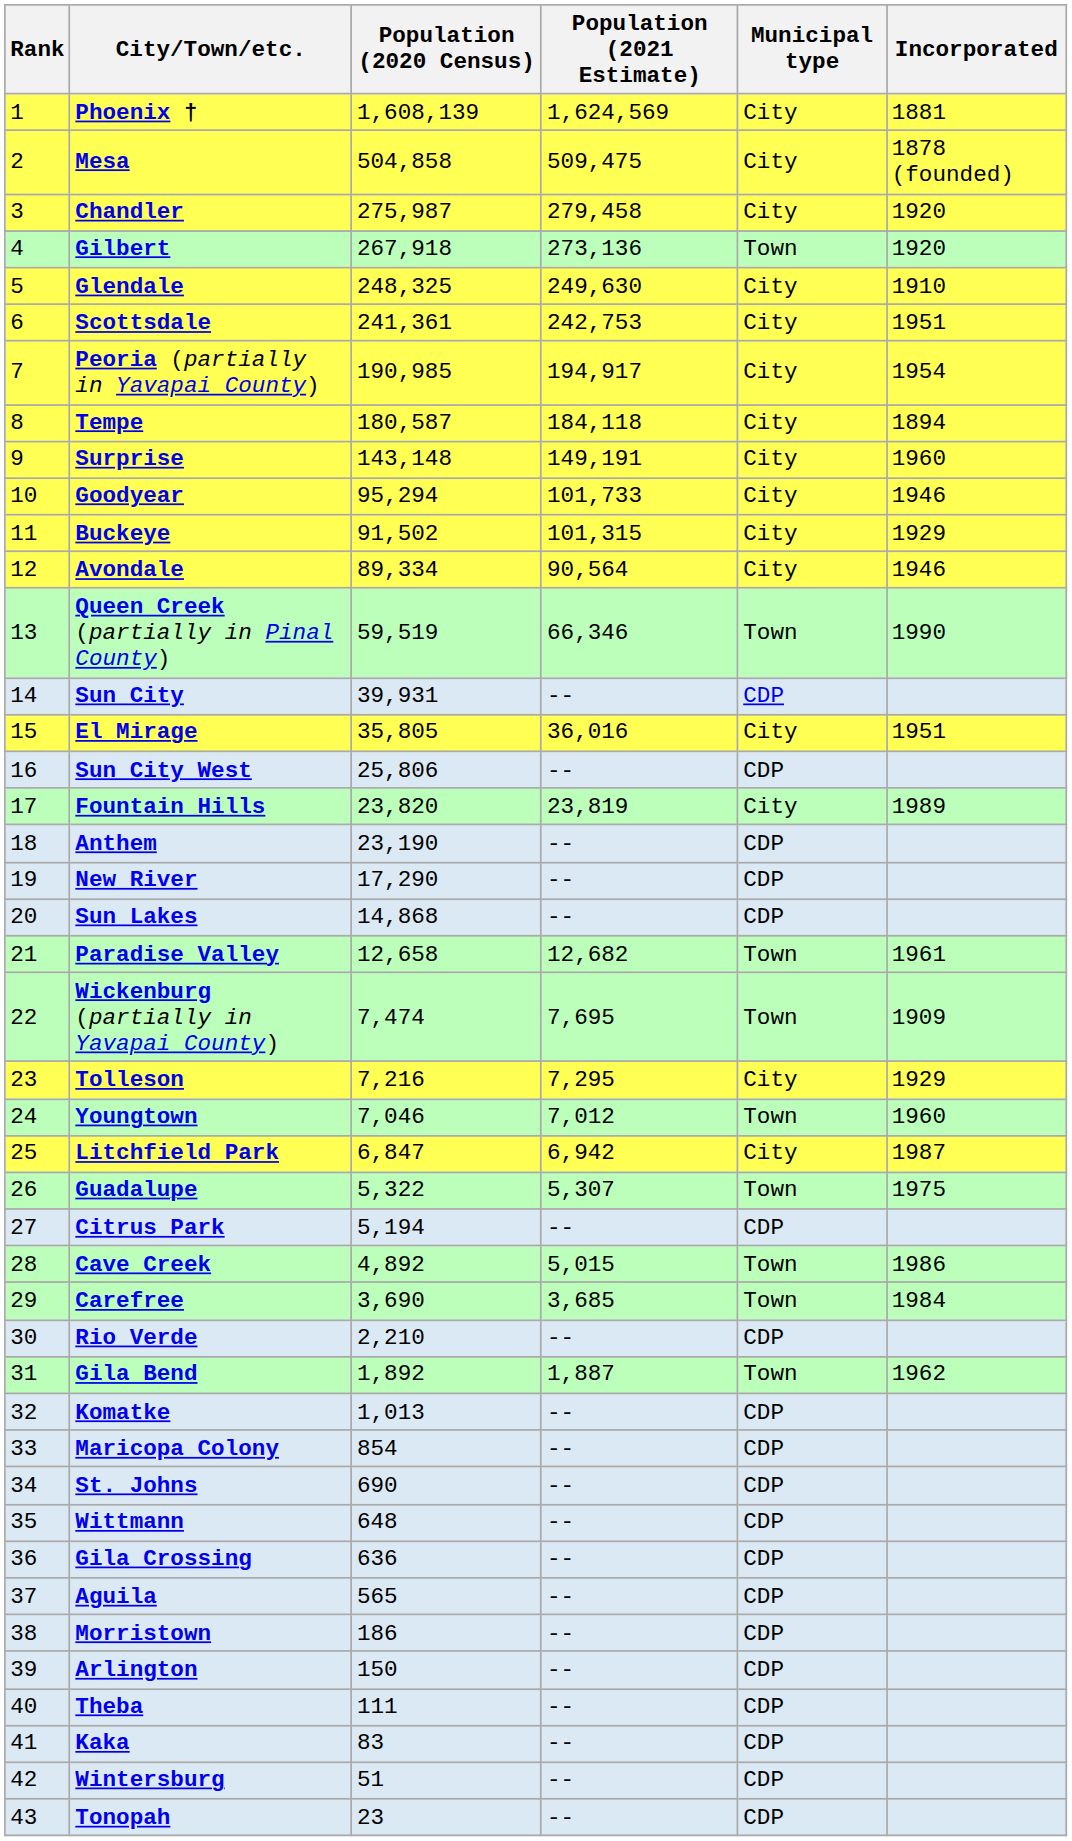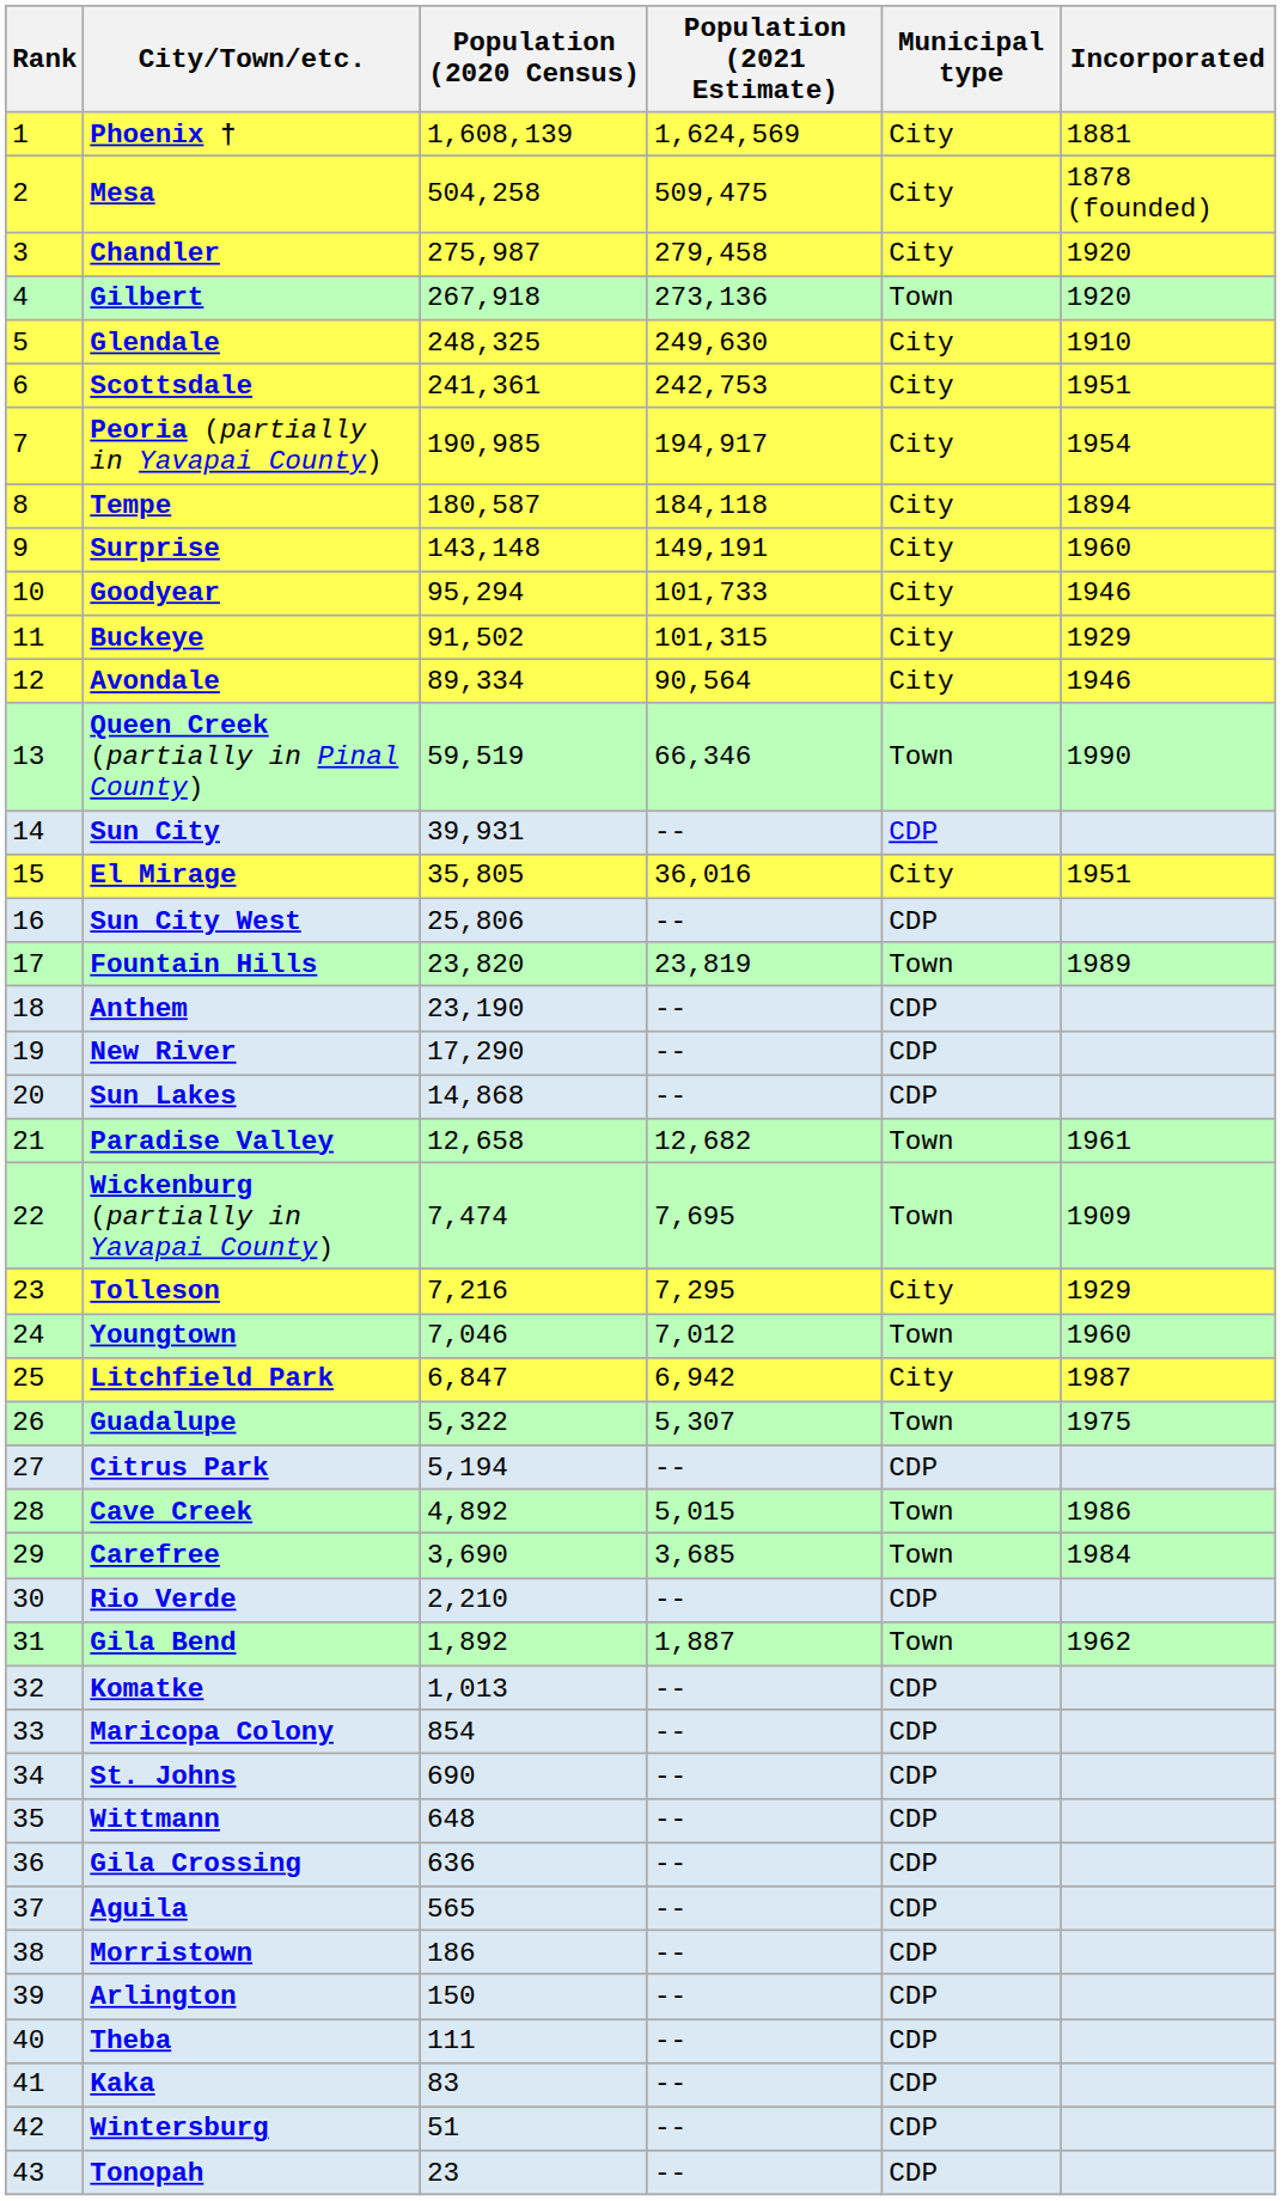 <table class="wikitable sortable">
 <tr>
 <th>Rank</th>
 <th>City/Town/etc.</th>
 <th>Population (2020 Census)</th>
 <th>Population (2021 Estimate)</th>
 <th>Municipal type</th>
 <th>Incorporated</th>
 </tr>
 <tr style="background:#ffff54;">
 <td>1</td>
 <td><strong><a href='#'>Phoenix</a> †</strong></td>
 <td>1,608,139</td>
 <td>1,624,569</td>
 <td>City</td>
 <td>1881</td>
 </tr>
 <tr style="background:#ffff54;">
 <td>2</td>
 <td><strong><a href='#'>Mesa</a></strong></td>
-<td>504,858</td>
+<td>504,258</td>
 <td>509,475</td>
 <td>City</td>
 <td>1878 (founded)</td>
 </tr>
 <tr style="background:#ffff54;">
 <td>3</td>
 <td><strong><a href='#'>Chandler</a></strong></td>
 <td>275,987</td>
 <td>279,458</td>
 <td>City</td>
 <td>1920</td>
 </tr>
 <tr style="background:#bfb;">
 <td>4</td>
 <td><strong><a href='#'>Gilbert</a></strong></td>
 <td>267,918</td>
 <td>273,136</td>
 <td>Town</td>
 <td>1920</td>
 </tr>
 <tr style="background:#ffff54;">
 <td>5</td>
 <td><strong><a href='#'>Glendale</a></strong></td>
 <td>248,325</td>
 <td>249,630</td>
 <td>City</td>
 <td>1910</td>
 </tr>
 <tr style="background:#ffff54;">
 <td>6</td>
 <td><strong><a href='#'>Scottsdale</a></strong></td>
 <td>241,361</td>
 <td>242,753</td>
 <td>City</td>
 <td>1951</td>
 </tr>
 <tr style="background:#ffff54;">
 <td>7</td>
 <td><strong><a href='#'>Peoria</a></strong> (<em>partially in <a href='#'>Yavapai County</a></em>)</td>
 <td>190,985</td>
 <td>194,917</td>
 <td>City</td>
 <td>1954</td>
 </tr>
 <tr style="background:#ffff54;">
 <td>8</td>
 <td><strong><a href='#'>Tempe</a></strong></td>
 <td>180,587</td>
 <td>184,118</td>
 <td>City</td>
 <td>1894</td>
 </tr>
 <tr style="background:#ffff54;">
 <td>9</td>
 <td><strong><a href='#'>Surprise</a></strong></td>
 <td>143,148</td>
 <td>149,191</td>
 <td>City</td>
 <td>1960</td>
 </tr>
 <tr style="background:#ffff54;">
 <td>10</td>
 <td><strong><a href='#'>Goodyear</a></strong></td>
 <td>95,294</td>
 <td>101,733</td>
 <td>City</td>
 <td>1946</td>
 </tr>
 <tr style="background:#ffff54;">
 <td>11</td>
 <td><strong><a href='#'>Buckeye</a></strong></td>
 <td>91,502</td>
 <td>101,315</td>
 <td>City</td>
 <td>1929</td>
 </tr>
 <tr style="background:#ffff54;">
 <td>12</td>
 <td><strong><a href='#'>Avondale</a></strong></td>
 <td>89,334</td>
 <td>90,564</td>
 <td>City</td>
 <td>1946</td>
 </tr>
 <tr style="background:#bfb;">
 <td>13</td>
 <td><strong><a href='#'>Queen Creek</a></strong> (<em>partially in <a href='#'>Pinal County</a></em>)</td>
 <td>59,519</td>
 <td>66,346</td>
 <td>Town</td>
 <td>1990</td>
 </tr>
 <tr style="background:#dbe9f4;">
 <td>14</td>
 <td><strong><a href='#'>Sun City</a></strong></td>
 <td>39,931</td>
 <td>--</td>
 <td><a href='#'>CDP</a></td>
 <td></td>
 </tr>
 <tr style="background:#ffff54;">
 <td>15</td>
 <td><strong><a href='#'>El Mirage</a></strong></td>
 <td>35,805</td>
 <td>36,016</td>
 <td>City</td>
 <td>1951</td>
 </tr>
 <tr style="background:#dbe9f4;">
 <td>16</td>
 <td><strong><a href='#'>Sun City West</a></strong></td>
 <td>25,806</td>
 <td>--</td>
 <td>CDP</td>
 <td></td>
 </tr>
 <tr style="background:#bfb;">
 <td>17</td>
 <td><strong><a href='#'>Fountain Hills</a></strong></td>
 <td>23,820</td>
 <td>23,819</td>
-<td>City</td>
+<td>Town</td>
 <td>1989</td>
 </tr>
 <tr style="background:#dbe9f4;">
 <td>18</td>
 <td><strong><a href='#'>Anthem</a></strong></td>
 <td>23,190</td>
 <td>--</td>
 <td>CDP</td>
 <td></td>
 </tr>
 <tr style="background:#dbe9f4;">
 <td>19</td>
 <td><strong><a href='#'>New River</a></strong></td>
 <td>17,290</td>
 <td>--</td>
 <td>CDP</td>
 <td></td>
 </tr>
 <tr style="background:#dbe9f4;">
 <td>20</td>
 <td><strong><a href='#'>Sun Lakes</a></strong></td>
 <td>14,868</td>
 <td>--</td>
 <td>CDP</td>
 <td></td>
 </tr>
 <tr style="background:#bfb;">
 <td>21</td>
 <td><strong><a href='#'>Paradise Valley</a></strong></td>
 <td>12,658</td>
 <td>12,682</td>
 <td>Town</td>
 <td>1961</td>
 </tr>
 <tr style="background:#bfb;">
 <td>22</td>
 <td><strong><a href='#'>Wickenburg</a></strong> (<em>partially in <a href='#'>Yavapai County</a></em>)</td>
 <td>7,474</td>
 <td>7,695</td>
 <td>Town</td>
 <td>1909</td>
 </tr>
 <tr style="background:#ffff54;">
 <td>23</td>
 <td><strong><a href='#'>Tolleson</a></strong></td>
 <td>7,216</td>
 <td>7,295</td>
 <td>City</td>
 <td>1929</td>
 </tr>
 <tr style="background:#bfb;">
 <td>24</td>
 <td><strong><a href='#'>Youngtown</a></strong></td>
 <td>7,046</td>
 <td>7,012</td>
 <td>Town</td>
 <td>1960</td>
 </tr>
 <tr style="background:#ffff54;">
 <td>25</td>
 <td><strong><a href='#'>Litchfield Park</a></strong></td>
 <td>6,847</td>
 <td>6,942</td>
 <td>City</td>
 <td>1987</td>
 </tr>
 <tr style="background:#bfb;">
 <td>26</td>
 <td><strong><a href='#'>Guadalupe</a></strong></td>
 <td>5,322</td>
 <td>5,307</td>
 <td>Town</td>
 <td>1975</td>
 </tr>
 <tr style="background:#dbe9f4;">
 <td>27</td>
 <td><strong><a href='#'>Citrus Park</a></strong></td>
 <td>5,194</td>
 <td>--</td>
 <td>CDP</td>
 <td></td>
 </tr>
 <tr style="background:#bfb;">
 <td>28</td>
 <td><strong><a href='#'>Cave Creek</a></strong></td>
 <td>4,892</td>
 <td>5,015</td>
 <td>Town</td>
 <td>1986</td>
 </tr>
 <tr style="background:#bfb;">
 <td>29</td>
 <td><strong><a href='#'>Carefree</a></strong></td>
 <td>3,690</td>
 <td>3,685</td>
 <td>Town</td>
 <td>1984</td>
 </tr>
 <tr style="background:#dbe9f4;">
 <td>30</td>
 <td><strong><a href='#'>Rio Verde</a></strong></td>
 <td>2,210</td>
 <td>--</td>
 <td>CDP</td>
 <td></td>
 </tr>
 <tr style="background:#bfb;">
 <td>31</td>
 <td><strong><a href='#'>Gila Bend</a></strong></td>
 <td>1,892</td>
 <td>1,887</td>
 <td>Town</td>
 <td>1962</td>
 </tr>
 <tr style="background:#dbe9f4;">
 <td>32</td>
 <td><strong><a href='#'>Komatke</a></strong></td>
 <td>1,013</td>
 <td>--</td>
 <td>CDP</td>
 <td></td>
 </tr>
 <tr style="background:#dbe9f4;">
 <td>33</td>
 <td><strong><a href='#'>Maricopa Colony</a></strong></td>
 <td>854</td>
 <td>--</td>
 <td>CDP</td>
 <td></td>
 </tr>
 <tr style="background:#dbe9f4;">
 <td>34</td>
 <td><strong><a href='#'>St. Johns</a></strong></td>
 <td>690</td>
 <td>--</td>
 <td>CDP</td>
 <td></td>
 </tr>
 <tr style="background:#dbe9f4;">
 <td>35</td>
 <td><strong><a href='#'>Wittmann</a></strong></td>
 <td>648</td>
 <td>--</td>
 <td>CDP</td>
 <td></td>
 </tr>
 <tr style="background:#dbe9f4;">
 <td>36</td>
 <td><strong><a href='#'>Gila Crossing</a></strong></td>
 <td>636</td>
 <td>--</td>
 <td>CDP</td>
 <td></td>
 </tr>
 <tr style="background:#dbe9f4;">
 <td>37</td>
 <td><strong><a href='#'>Aguila</a></strong></td>
 <td>565</td>
 <td>--</td>
 <td>CDP</td>
 <td></td>
 </tr>
 <tr style="background:#dbe9f4;">
 <td>38</td>
 <td><strong><a href='#'>Morristown</a></strong></td>
 <td>186</td>
 <td>--</td>
 <td>CDP</td>
 <td></td>
 </tr>
 <tr style="background:#dbe9f4;">
 <td>39</td>
 <td><strong><a href='#'>Arlington</a></strong></td>
 <td>150</td>
 <td>--</td>
 <td>CDP</td>
 <td></td>
 </tr>
 <tr style="background:#dbe9f4;">
 <td>40</td>
 <td><strong><a href='#'>Theba</a></strong></td>
 <td>111</td>
 <td>--</td>
 <td>CDP</td>
 <td></td>
 </tr>
 <tr style="background:#dbe9f4;">
 <td>41</td>
 <td><strong><a href='#'>Kaka</a></strong></td>
 <td>83</td>
 <td>--</td>
 <td>CDP</td>
 <td></td>
 </tr>
 <tr style="background:#dbe9f4;">
 <td>42</td>
 <td><strong><a href='#'>Wintersburg</a></strong></td>
 <td>51</td>
 <td>--</td>
 <td>CDP</td>
 <td></td>
 </tr>
 <tr style="background:#dbe9f4;">
 <td>43</td>
 <td><strong><a href='#'>Tonopah</a></strong></td>
 <td>23</td>
 <td>--</td>
 <td>CDP</td>
 <td></td>
 </tr>
 </table>
